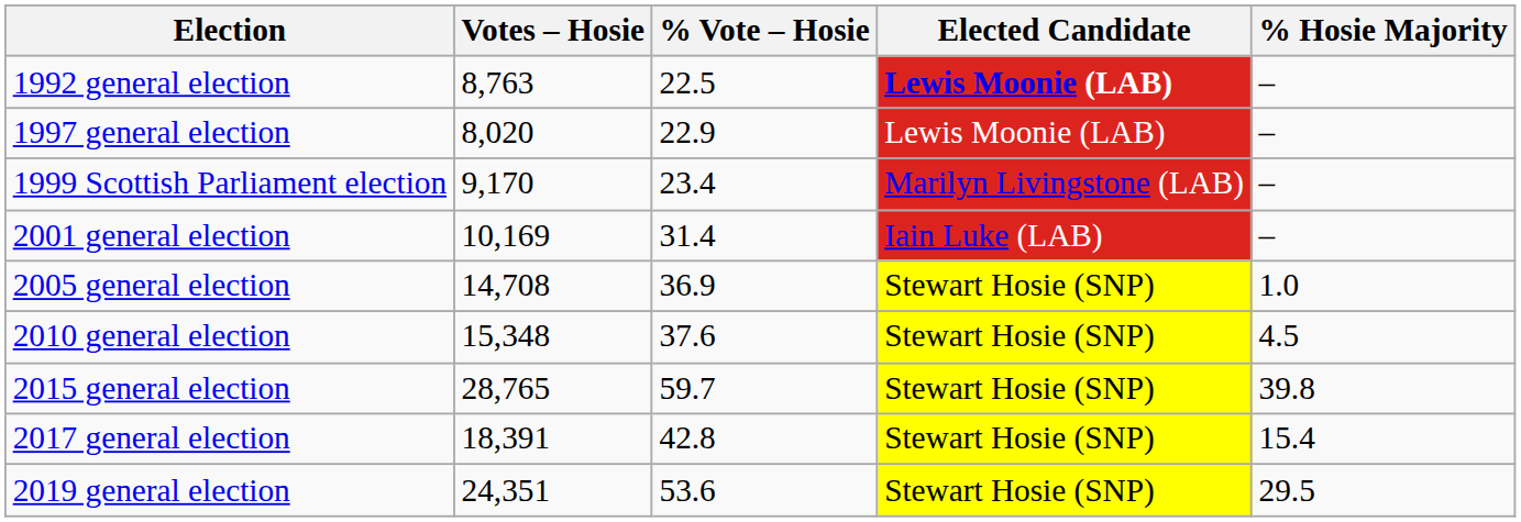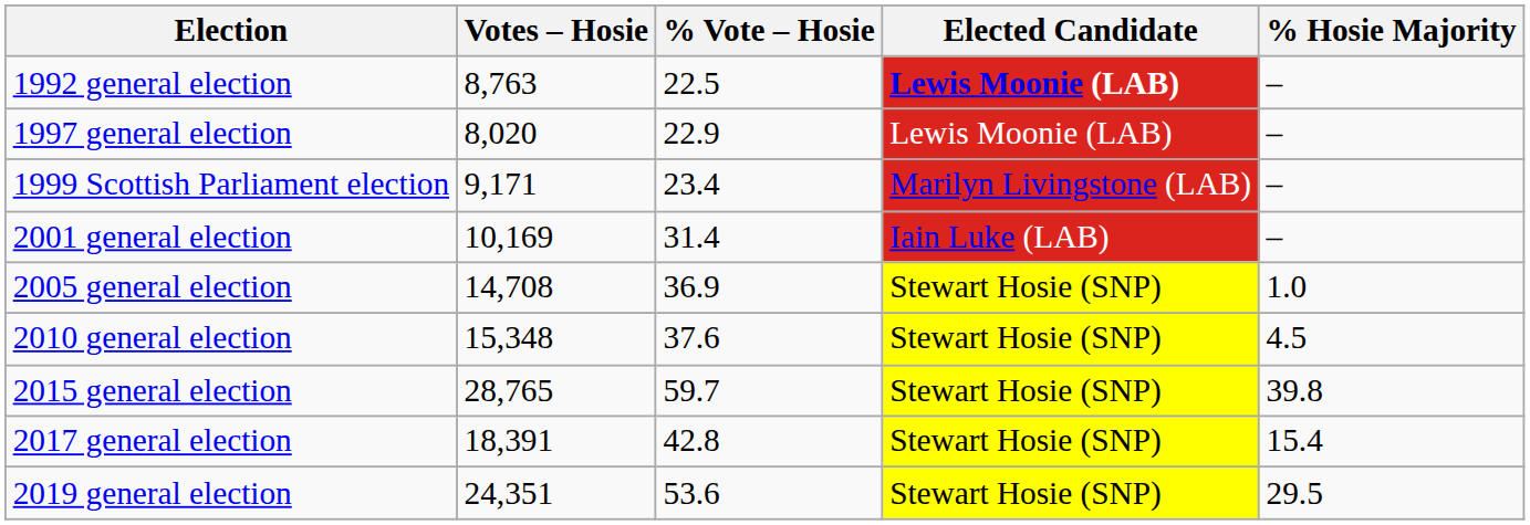 <table class="wikitable">
 <tr>
 <th>Election</th>
 <th>Votes – Hosie</th>
 <th>% Vote – Hosie</th>
 <th>Elected Candidate</th>
 <th>% Hosie Majority</th>
 </tr>
 <tr>
 <td><a href='#'>1992 general election</a></td>
 <td>8,763</td>
 <td>22.5</td>
 <td style="background: #dc241f; color: white"><strong><a href='#'>Lewis Moonie</a> (LAB)</strong></td>
 <td>–</td>
 </tr>
 <tr>
 <td><a href='#'>1997 general election</a></td>
 <td>8,020</td>
 <td>22.9</td>
 <td style="background: #dc241f; color: white">Lewis Moonie (LAB)</td>
 <td>–</td>
 </tr>
 <tr>
 <td><a href='#'>1999 Scottish Parliament election</a></td>
-<td>9,170</td>
+<td>9,171</td>
 <td>23.4</td>
 <td style="background: #dc241f; color: white"><a href='#'>Marilyn Livingstone</a> (LAB)</td>
 <td>–</td>
 </tr>
 <tr>
 <td><a href='#'>2001 general election</a></td>
 <td>10,169</td>
 <td>31.4</td>
 <td style="background: #dc241f; color: white"><a href='#'>Iain Luke</a> (LAB)</td>
 <td>–</td>
 </tr>
 <tr>
 <td><a href='#'>2005 general election</a></td>
 <td>14,708</td>
 <td>36.9</td>
 <td style="background: yellow; color: black">Stewart Hosie (SNP)</td>
 <td>1.0</td>
 </tr>
 <tr>
 <td><a href='#'>2010 general election</a></td>
 <td>15,348</td>
 <td>37.6</td>
 <td style="background: yellow; color: black">Stewart Hosie (SNP)</td>
 <td>4.5</td>
 </tr>
 <tr>
 <td><a href='#'>2015 general election</a></td>
 <td>28,765</td>
 <td>59.7</td>
 <td style="background: yellow; color: black">Stewart Hosie (SNP)</td>
 <td>39.8</td>
 </tr>
 <tr>
 <td><a href='#'>2017 general election</a></td>
 <td>18,391</td>
 <td>42.8</td>
 <td style="background: yellow; color: black">Stewart Hosie (SNP)</td>
 <td>15.4</td>
 </tr>
 <tr>
 <td><a href='#'>2019 general election</a></td>
 <td>24,351</td>
 <td>53.6</td>
 <td style="background: yellow; color: black">Stewart Hosie (SNP)</td>
 <td>29.5</td>
 </tr>
 </table>
